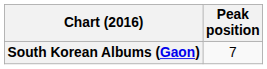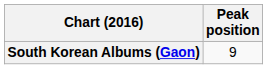 <table class="wikitable plainrowheaders sortable" border="1" style="text-align:center;">
 <tr>
 <th scope="col">Chart (2016)</th>
 <th scope="col">Peak<br>position</th>
 </tr>
 <tr>
 <th scope="row">South Korean Albums (<a href='#'>Gaon</a>)</th>
-<td>7</td>
+<td>9</td>
 </tr>
 </table>
